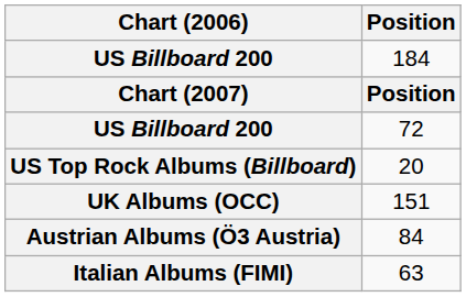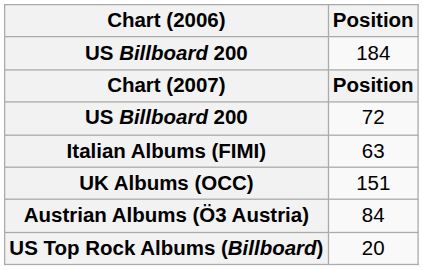 <table class="wikitable plainrowheaders" style="text-align:center">
 <tr>
 <th scope="col">Chart (2006)</th>
 <th scope="col">Position</th>
 </tr>
 <tr>
 <th scope="row">US <em>Billboard</em> 200</th>
 <td>184</td>
 </tr>
 <tr>
 <th scope="col">Chart (2007)</th>
 <th scope="col">Position</th>
 </tr>
 <tr>
 <th scope="row">US <em>Billboard</em> 200</th>
 <td>72</td>
 </tr>
 <tr>
-<th scope="row">US Top Rock Albums (<em>Billboard</em>)</th>
-<td>20</td>
+<th scope="row">Italian Albums (FIMI)</th>
+<td>63</td>
 </tr>
 <tr>
 <th scope="row">UK Albums (OCC)</th>
 <td>151</td>
 </tr>
 <tr>
 <th scope="row">Austrian Albums (Ö3 Austria)</th>
 <td>84</td>
 </tr>
 <tr>
-<th scope="row">Italian Albums (FIMI)</th>
-<td>63</td>
+<th scope="row">US Top Rock Albums (<em>Billboard</em>)</th>
+<td>20</td>
 </tr>
 </table>
